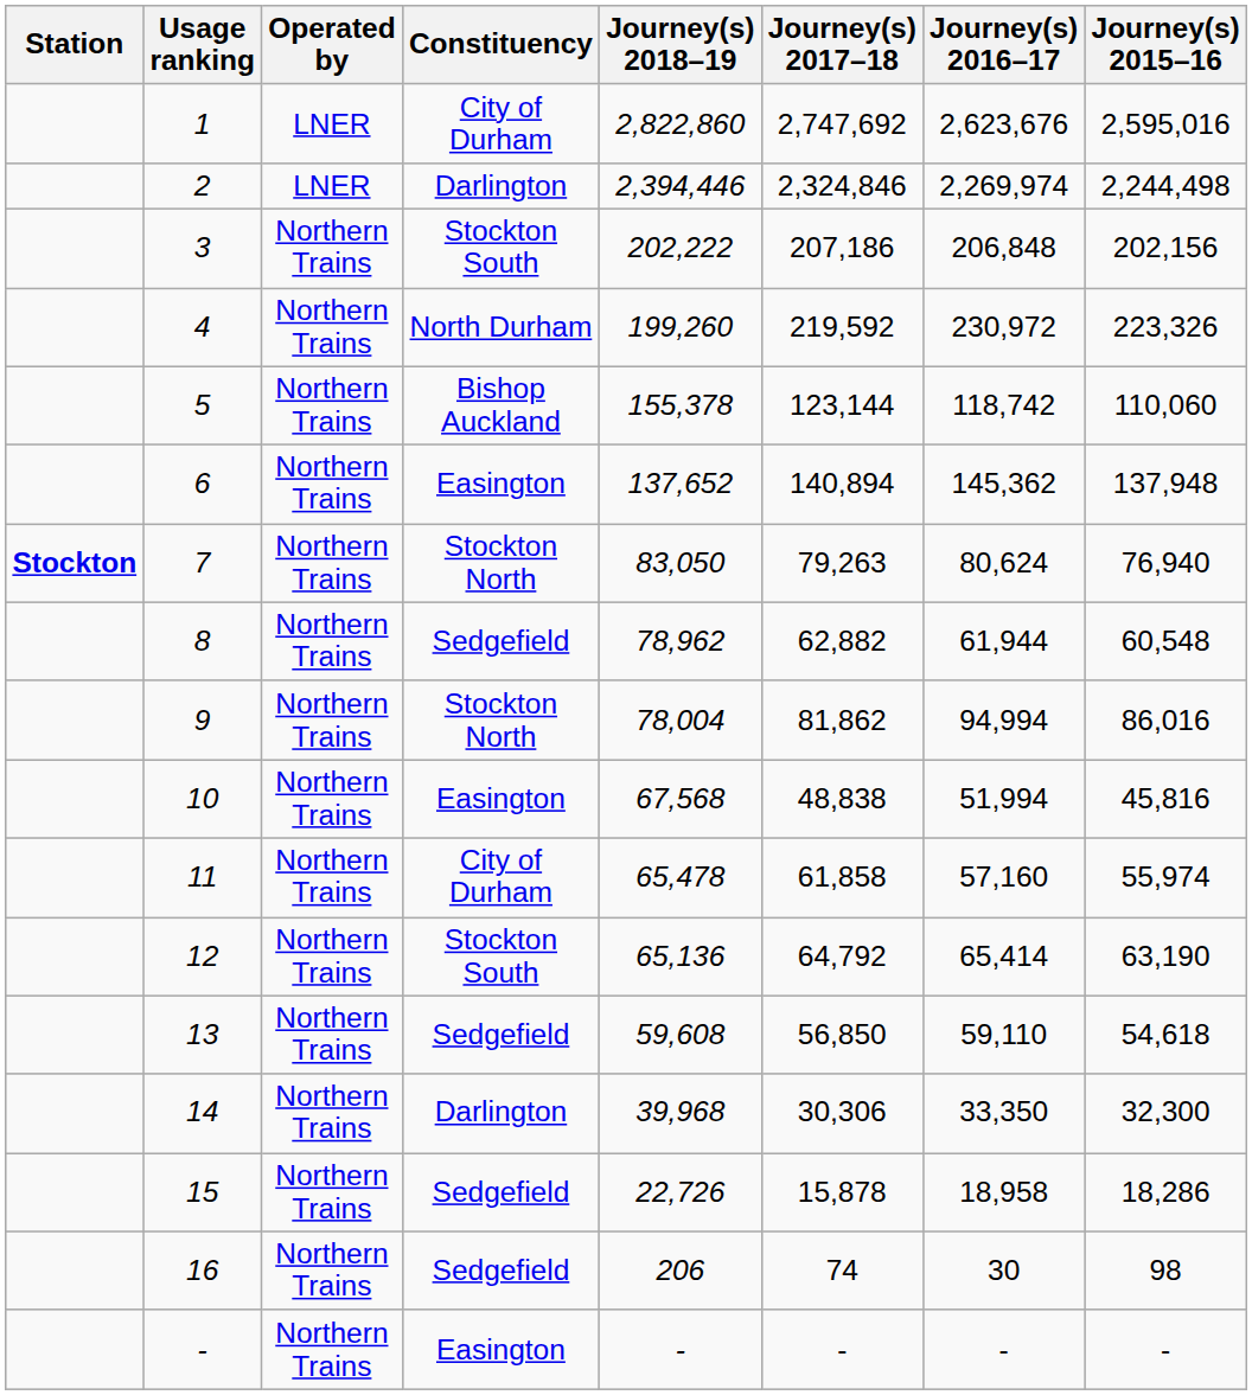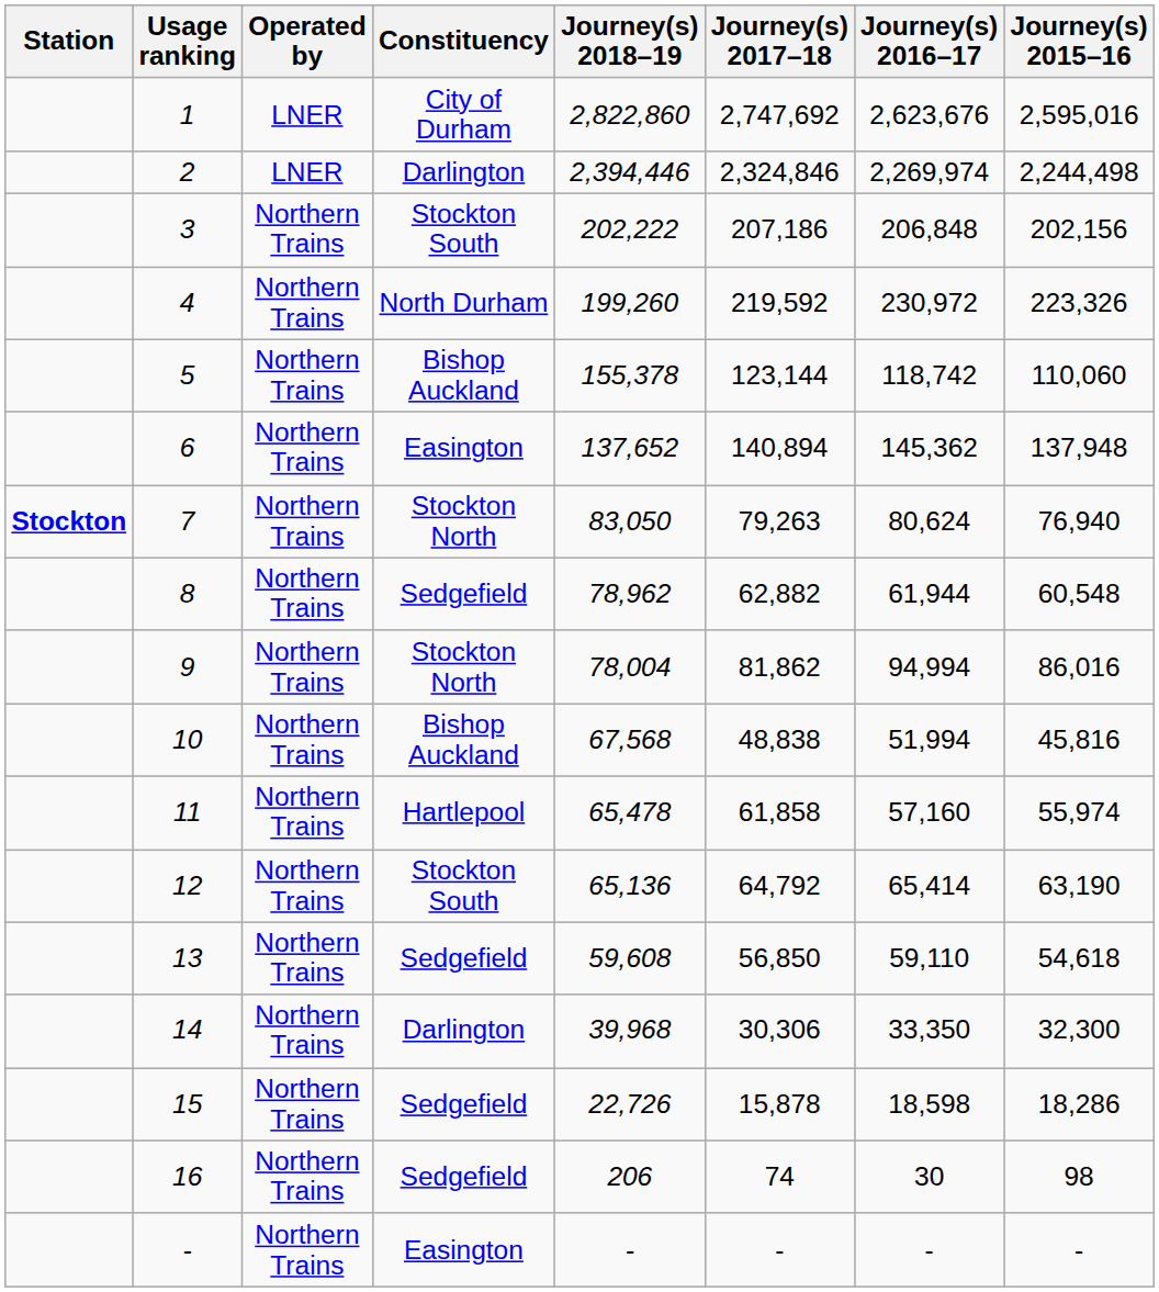 <table class="wikitable sortable" style="text-align: center">
 <tr>
 <th>Station</th>
 <th>Usage<br>ranking</th>
 <th>Operated by</th>
 <th>Constituency</th>
 <th>Journey(s)<br>2018–19</th>
 <th>Journey(s)<br>2017–18</th>
 <th>Journey(s)<br>2016–17</th>
 <th>Journey(s)<br>2015–16</th>
 </tr>
 <tr>
 <td><strong></strong></td>
 <td><em>1</em></td>
 <td><a href='#'>LNER</a></td>
 <td><a href='#'>City of Durham</a></td>
 <td><em>2,822,860</em></td>
 <td>2,747,692</td>
 <td>2,623,676</td>
 <td>2,595,016</td>
 </tr>
 <tr>
 <td><strong></strong></td>
 <td><em>2</em></td>
 <td><a href='#'>LNER</a></td>
 <td><a href='#'>Darlington</a></td>
 <td><em>2,394,446</em></td>
 <td>2,324,846</td>
 <td>2,269,974</td>
 <td>2,244,498</td>
 </tr>
 <tr>
 <td><strong></strong></td>
 <td><em>3</em></td>
 <td><a href='#'>Northern Trains</a></td>
 <td><a href='#'>Stockton South</a></td>
 <td><em>202,222</em></td>
 <td>207,186</td>
 <td>206,848</td>
 <td>202,156</td>
 </tr>
 <tr>
 <td><strong></strong></td>
 <td><em>4</em></td>
 <td><a href='#'>Northern Trains</a></td>
 <td><a href='#'>North Durham</a></td>
 <td><em>199,260</em></td>
 <td>219,592</td>
 <td>230,972</td>
 <td>223,326</td>
 </tr>
 <tr>
 <td><strong></strong></td>
 <td><em>5</em></td>
 <td><a href='#'>Northern Trains</a></td>
 <td><a href='#'>Bishop Auckland</a></td>
 <td><em>155,378</em></td>
 <td>123,144</td>
 <td>118,742</td>
 <td>110,060</td>
 </tr>
 <tr>
 <td><strong></strong></td>
 <td><em>6</em></td>
 <td><a href='#'>Northern Trains</a></td>
 <td><a href='#'>Easington</a></td>
 <td><em>137,652</em></td>
 <td>140,894</td>
 <td>145,362</td>
 <td>137,948</td>
 </tr>
 <tr>
 <td><strong><a href='#'>Stockton</a></strong></td>
 <td><em>7</em></td>
 <td><a href='#'>Northern Trains</a></td>
 <td><a href='#'>Stockton North</a></td>
 <td><em>83,050</em></td>
 <td>79,263</td>
 <td>80,624</td>
 <td>76,940</td>
 </tr>
 <tr>
 <td><strong></strong></td>
 <td><em>8</em></td>
 <td><a href='#'>Northern Trains</a></td>
 <td><a href='#'>Sedgefield</a></td>
 <td><em>78,962</em></td>
 <td>62,882</td>
 <td>61,944</td>
 <td>60,548</td>
 </tr>
 <tr>
 <td><strong></strong></td>
 <td><em>9</em></td>
 <td><a href='#'>Northern Trains</a></td>
 <td><a href='#'>Stockton North</a></td>
 <td><em>78,004</em></td>
 <td>81,862</td>
 <td>94,994</td>
 <td>86,016</td>
 </tr>
 <tr>
 <td><strong></strong></td>
 <td><em>10</em></td>
 <td><a href='#'>Northern Trains</a></td>
-<td><a href='#'>Easington</a></td>
+<td><a href='#'>Bishop Auckland</a></td>
 <td><em>67,568</em></td>
 <td>48,838</td>
 <td>51,994</td>
 <td>45,816</td>
 </tr>
 <tr>
 <td><strong></strong></td>
 <td><em>11</em></td>
 <td><a href='#'>Northern Trains</a></td>
-<td><a href='#'>City of Durham</a></td>
+<td><a href='#'>Hartlepool</a></td>
 <td><em>65,478</em></td>
 <td>61,858</td>
 <td>57,160</td>
 <td>55,974</td>
 </tr>
 <tr>
 <td><strong></strong></td>
 <td><em>12</em></td>
 <td><a href='#'>Northern Trains</a></td>
 <td><a href='#'>Stockton South</a></td>
 <td><em>65,136</em></td>
 <td>64,792</td>
 <td>65,414</td>
 <td>63,190</td>
 </tr>
 <tr>
 <td><strong></strong></td>
 <td><em>13</em></td>
 <td><a href='#'>Northern Trains</a></td>
 <td><a href='#'>Sedgefield</a></td>
 <td><em>59,608</em></td>
 <td>56,850</td>
 <td>59,110</td>
 <td>54,618</td>
 </tr>
 <tr>
 <td><strong></strong></td>
 <td><em>14</em></td>
 <td><a href='#'>Northern Trains</a></td>
 <td><a href='#'>Darlington</a></td>
 <td><em>39,968</em></td>
 <td>30,306</td>
 <td>33,350</td>
 <td>32,300</td>
 </tr>
 <tr>
 <td><strong></strong></td>
 <td><em>15</em></td>
 <td><a href='#'>Northern Trains</a></td>
 <td><a href='#'>Sedgefield</a></td>
 <td><em>22,726</em></td>
 <td>15,878</td>
-<td>18,958</td>
+<td>18,598</td>
 <td>18,286</td>
 </tr>
 <tr>
 <td><strong></strong></td>
 <td><em>16</em></td>
 <td><a href='#'>Northern Trains</a></td>
 <td><a href='#'>Sedgefield</a></td>
 <td><em>206</em></td>
 <td>74</td>
 <td>30</td>
 <td>98</td>
 </tr>
 <tr>
 <td><strong></strong></td>
 <td><em>-</em></td>
 <td><a href='#'>Northern Trains</a></td>
 <td><a href='#'>Easington</a></td>
 <td><em>-</em></td>
 <td>-</td>
 <td>-</td>
 <td>-</td>
 </tr>
 </table>
